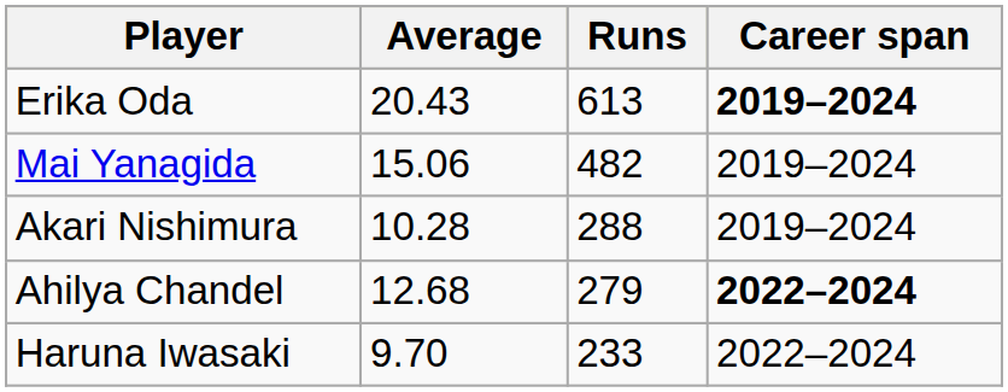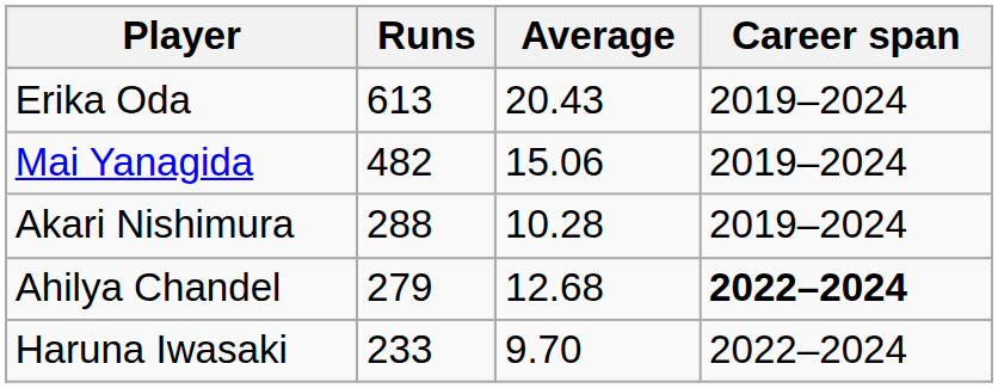 <table class="wikitable"  style="width: 400px;">
 <tr bgcolor=#bdb76b>
 <th>Player</th>
+<th>Runs</th>
 <th>Average</th>
-<th>Runs</th>
 <th>Career span</th>
 </tr>
 <tr>
 <td>Erika Oda</td>
+<td>613</td>
 <td>20.43</td>
-<td>613</td>
-<td><strong>2019–2024</strong></td>
+<td>2019–2024</td>
 </tr>
 <tr>
 <td><a href='#'>Mai Yanagida</a></td>
+<td>482</td>
 <td>15.06</td>
-<td>482</td>
 <td>2019–2024</td>
 </tr>
 <tr>
 <td>Akari Nishimura</td>
+<td>288</td>
 <td>10.28</td>
-<td>288</td>
 <td>2019–2024</td>
 </tr>
 <tr>
 <td>Ahilya Chandel</td>
+<td>279</td>
 <td>12.68</td>
-<td>279</td>
 <td><strong>2022–2024</strong></td>
 </tr>
 <tr>
 <td>Haruna Iwasaki</td>
+<td>233</td>
 <td>9.70</td>
-<td>233</td>
 <td>2022–2024</td>
 </tr>
 </table>
